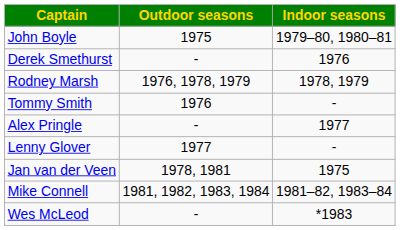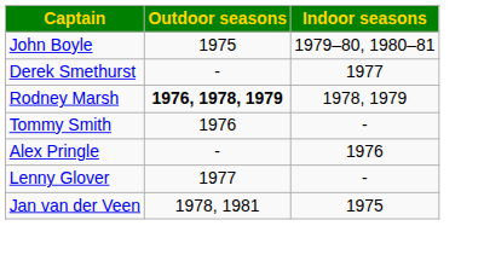 <table class="wikitable sortable">
 <tr>
 <th style="background:green; color:gold;" scope="col">Captain</th>
 <th style="background:green; color:gold;" scope="col">Outdoor seasons</th>
 <th style="background:green; color:gold;" scope="col">Indoor seasons</th>
 </tr>
 <tr>
 <td align=left> <a href='#'>John Boyle</a></td>
 <td align=center>1975</td>
 <td align=center>1979–80, 1980–81</td>
 </tr>
 <tr>
 <td align=left> <a href='#'>Derek Smethurst</a></td>
 <td align=center>-</td>
-<td align=center>1976</td>
+<td align=center>1977</td>
 </tr>
 <tr>
 <td align=left> <a href='#'>Rodney Marsh</a></td>
-<td align=center>1976, 1978, 1979</td>
+<td align=center><strong>1976, 1978, 1979</strong></td>
 <td align=center>1978, 1979</td>
 </tr>
 <tr>
 <td align=left> <a href='#'>Tommy Smith</a></td>
 <td align=center>1976</td>
 <td align=center>-</td>
 </tr>
 <tr>
 <td align=left> <a href='#'>Alex Pringle</a></td>
 <td align=center>-</td>
-<td align=center>1977</td>
+<td align=center>1976</td>
 </tr>
 <tr>
 <td align=left> <a href='#'>Lenny Glover</a></td>
 <td align=center>1977</td>
 <td align=center>-</td>
 </tr>
 <tr>
 <td align=left> <a href='#'>Jan van der Veen</a></td>
 <td align=center>1978, 1981</td>
 <td align=center>1975</td>
 </tr>
-<tr>
-<td align=left> <a href='#'>Mike Connell</a></td>
-<td align=center>1981, 1982, 1983, 1984</td>
-<td align=center>1981–82, 1983–84</td>
-</tr>
-<tr>
-<td align=left> <a href='#'>Wes McLeod</a></td>
-<td align=center>-</td>
-<td align=center>*1983</td>
-</tr>
 </table>
